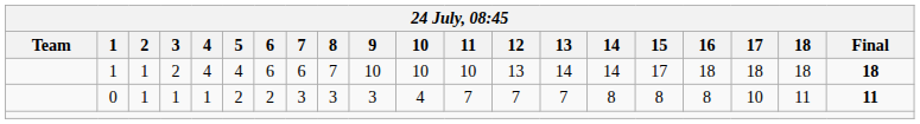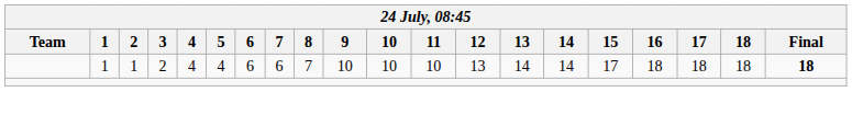 <table class=wikitable style="text-align:center; width: 55%">
 <tr>
 <th colspan=20><em>24 July, 08:45</em></th>
 </tr>
 <tr>
 <th>Team</th>
 <th>1</th>
 <th>2</th>
 <th>3</th>
 <th>4</th>
 <th>5</th>
 <th>6</th>
 <th>7</th>
 <th>8</th>
 <th>9</th>
 <th>10</th>
 <th>11</th>
 <th>12</th>
 <th>13</th>
 <th>14</th>
 <th>15</th>
 <th>16</th>
 <th>17</th>
 <th>18</th>
 <th>Final</th>
 </tr>
 <tr>
 <td align=left><strong></strong></td>
 <td>1</td>
 <td>1</td>
 <td>2</td>
 <td>4</td>
 <td>4</td>
 <td>6</td>
 <td>6</td>
 <td>7</td>
 <td>10</td>
 <td>10</td>
 <td>10</td>
 <td>13</td>
 <td>14</td>
 <td>14</td>
 <td>17</td>
 <td>18</td>
 <td>18</td>
 <td>18</td>
 <td><strong>18</strong></td>
 </tr>
 <tr>
-<td align=left></td>
-<td>0</td>
-<td>1</td>
-<td>1</td>
-<td>1</td>
-<td>2</td>
-<td>2</td>
-<td>3</td>
-<td>3</td>
-<td>3</td>
-<td>4</td>
-<td>7</td>
-<td>7</td>
-<td>7</td>
-<td>8</td>
-<td>8</td>
-<td>8</td>
-<td>10</td>
-<td>11</td>
-<td><strong>11</strong></td>
-</tr>
-<tr>
 <td colspan=20></td>
 </tr>
 </table>
